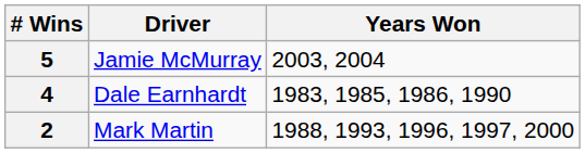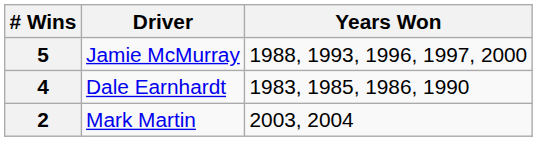 <table class="wikitable" style="font-size: 95%;">
 <tr>
 <th># Wins</th>
 <th>Driver</th>
 <th>Years Won</th>
 </tr>
 <tr>
 <th>5</th>
 <td><a href='#'>Jamie McMurray</a></td>
-<td>2003, 2004</td>
+<td>1988, 1993, 1996, 1997, 2000</td>
 </tr>
 <tr>
 <th>4</th>
 <td><a href='#'>Dale Earnhardt</a></td>
 <td>1983, 1985, 1986, 1990</td>
 </tr>
 <tr>
 <th>2</th>
 <td><a href='#'>Mark Martin</a></td>
-<td>1988, 1993, 1996, 1997, 2000</td>
+<td>2003, 2004</td>
 </tr>
 </table>
